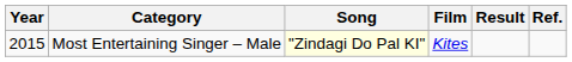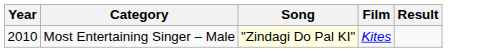 <table class="wikitable">
 <tr>
 <th>Year</th>
 <th>Category</th>
 <th>Song</th>
 <th>Film</th>
 <th>Result</th>
-<th>Ref.</th>
 </tr>
 <tr>
-<td>2015</td>
+<td>2010</td>
 <td>Most Entertaining Singer – Male</td>
 <td style="background: lightyellow;">"Zindagi Do Pal KI"</td>
 <td><em><a href='#'>Kites</a></em></td>
 <td></td>
-<td></td>
 </tr>
 </table>
